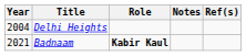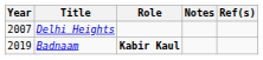 <table class="wikitable">
 <tr>
 <th scope="col">Year</th>
 <th scope="col">Title</th>
 <th scope="col">Role</th>
 <th class="unsortable">Notes</th>
 <th class="unsortable">Ref(s)</th>
 </tr>
 <tr>
-<td>2004</td>
+<td>2007</td>
 <td><em><a href='#'>Delhi Heights</a></em></td>
 <td></td>
 <td></td>
 <td></td>
 </tr>
 <tr>
-<td>2021</td>
+<td>2019</td>
 <td><em><a href='#'>Badnaam</a></em></td>
 <td><strong>Kabir Kaul</strong></td>
 <td></td>
 <td style="text-align:center;"></td>
 </tr>
 </table>
